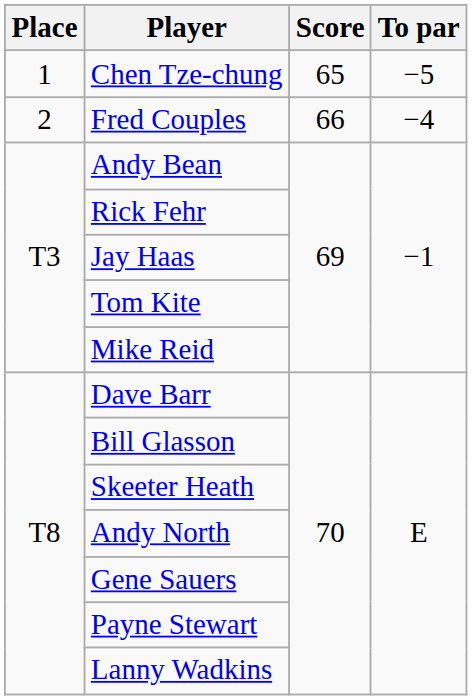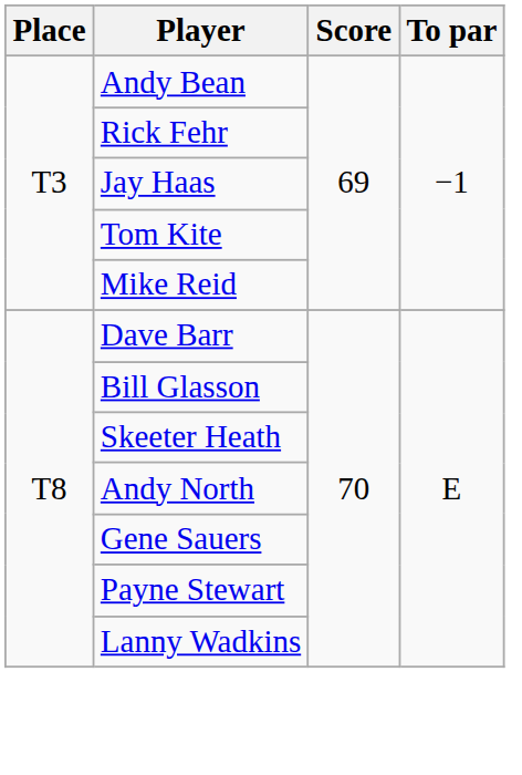 <table class="wikitable">
 <tr>
 <th>Place</th>
 <th>Player</th>
 <th>Score</th>
 <th>To par</th>
-</tr>
-<tr>
-<td align=center>1</td>
-<td> <a href='#'>Chen Tze-chung</a></td>
-<td align=center>65</td>
-<td align=center>−5</td>
-</tr>
-<tr>
-<td align=center>2</td>
-<td> <a href='#'>Fred Couples</a></td>
-<td align=center>66</td>
-<td align=center>−4</td>
 </tr>
 <tr>
 <td rowspan="5" align=center>T3</td>
 <td> <a href='#'>Andy Bean</a></td>
 <td rowspan="5" align=center>69</td>
 <td rowspan="5" align=center>−1</td>
 </tr>
 <tr>
 <td> <a href='#'>Rick Fehr</a></td>
 </tr>
 <tr>
 <td> <a href='#'>Jay Haas</a></td>
 </tr>
 <tr>
 <td> <a href='#'>Tom Kite</a></td>
 </tr>
 <tr>
 <td> <a href='#'>Mike Reid</a></td>
 </tr>
 <tr>
 <td rowspan="7" align=center>T8</td>
 <td> <a href='#'>Dave Barr</a></td>
 <td rowspan="7" align=center>70</td>
 <td rowspan="7" align=center>E</td>
 </tr>
 <tr>
 <td> <a href='#'>Bill Glasson</a></td>
 </tr>
 <tr>
 <td> <a href='#'>Skeeter Heath</a></td>
 </tr>
 <tr>
 <td> <a href='#'>Andy North</a></td>
 </tr>
 <tr>
 <td> <a href='#'>Gene Sauers</a></td>
 </tr>
 <tr>
 <td> <a href='#'>Payne Stewart</a></td>
 </tr>
 <tr>
 <td> <a href='#'>Lanny Wadkins</a></td>
 </tr>
 </table>
